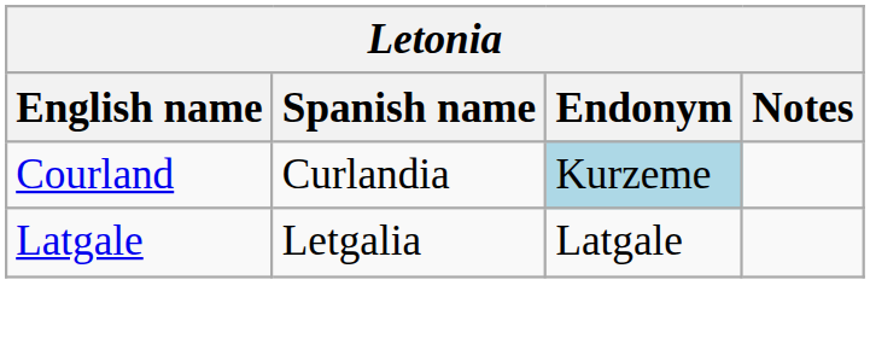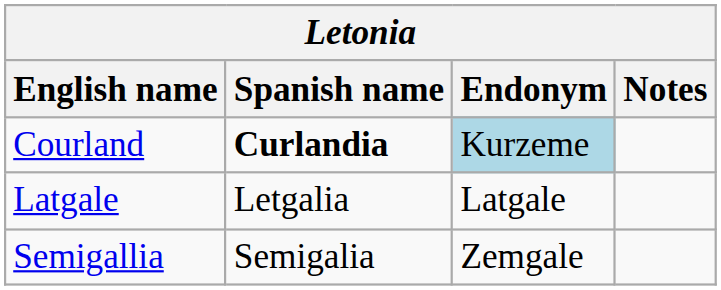 <table class="wikitable sortable">
 <tr>
 <th colspan="4"> <em>Letonia</em></th>
 </tr>
 <tr>
 <th>English name</th>
 <th>Spanish name</th>
 <th>Endonym</th>
 <th>Notes</th>
 </tr>
 <tr>
 <td><a href='#'>Courland</a></td>
-<td>Curlandia</td>
+<td><strong>Curlandia</strong></td>
 <td style="background: lightblue;">Kurzeme</td>
 <td></td>
 </tr>
 <tr>
 <td><a href='#'>Latgale</a></td>
 <td>Letgalia</td>
 <td>Latgale</td>
 <td></td>
 </tr>
+<tr>
+<td><a href='#'>Semigallia</a></td>
+<td>Semigalia</td>
+<td>Zemgale</td>
+<td></td>
+</tr>
 </table>
